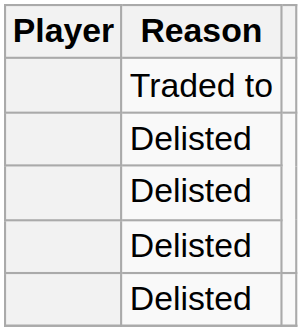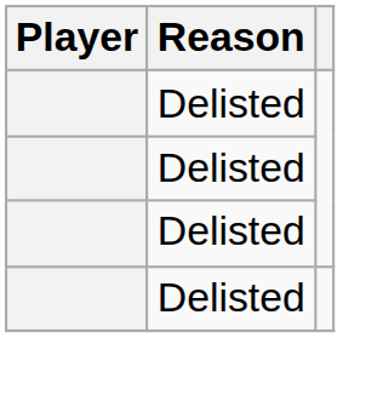 <table class="wikitable plainrowheaders">
 <tr>
 <th scope="col">Player</th>
 <th scope="col">Reason</th>
 <th scope="col"></th>
-</tr>
-<tr>
-<th scope="row"></th>
-<td>Traded to </td>
-<td align="center"></td>
 </tr>
 <tr>
 <th scope=row></th>
 <td>Delisted</td>
 <td rowspan=3 align=center></td>
 </tr>
 <tr>
 <th scope=row></th>
 <td>Delisted</td>
 </tr>
 <tr>
 <th scope=row></th>
 <td>Delisted</td>
 </tr>
 <tr>
 <th scope=row></th>
 <td>Delisted</td>
 <td align="center"></td>
 </tr>
 <tr>
 </tr>
 </table>
